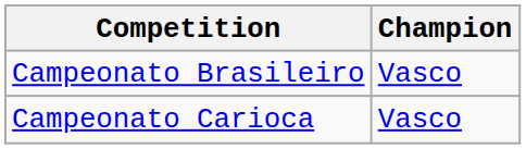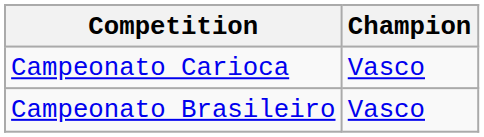 <table class="wikitable">
 <tr>
 <th>Competition</th>
 <th>Champion</th>
 </tr>
 <tr>
+<td><a href='#'>Campeonato Carioca</a></td>
+<td><a href='#'>Vasco</a></td>
+</tr>
+<tr>
 <td><a href='#'>Campeonato Brasileiro</a></td>
 <td><a href='#'>Vasco</a></td>
 </tr>
-<tr>
-<td><a href='#'>Campeonato Carioca</a></td>
-<td><a href='#'>Vasco</a></td>
-</tr>
 </table>
